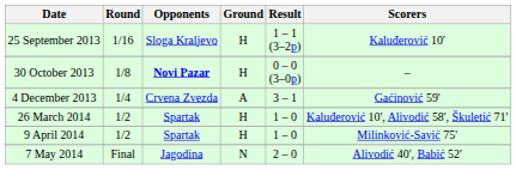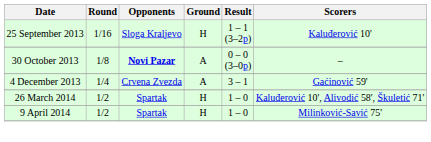 <table class="wikitable" style="text-align:center">
 <tr>
 <th>Date</th>
 <th>Round</th>
 <th>Opponents</th>
 <th>Ground</th>
 <th>Result</th>
 <th>Scorers</th>
 </tr>
 <tr bgcolor="#ddffdd">
 <td>25 September 2013</td>
 <td>1/16</td>
 <td><a href='#'>Sloga Kraljevo</a></td>
 <td>H</td>
 <td>1 – 1<br>(3–2<a href='#'>p</a>)</td>
 <td><a href='#'>Kaluđerović</a> 10'</td>
 </tr>
 <tr>
 </tr>
 <tr bgcolor="#ddffdd">
 <td>30 October 2013</td>
 <td>1/8</td>
 <td><strong><a href='#'>Novi Pazar</a></strong></td>
-<td>H</td>
+<td>A</td>
 <td>0 – 0<br>(3–0<a href='#'>p</a>)</td>
 <td>–</td>
 </tr>
 <tr>
 </tr>
 <tr bgcolor="#ddffdd">
 <td>4 December 2013</td>
 <td>1/4</td>
 <td><a href='#'>Crvena Zvezda</a></td>
 <td>A</td>
 <td>3 – 1</td>
 <td><a href='#'>Gaćinović</a> 59'</td>
 </tr>
 <tr>
 </tr>
 <tr bgcolor="#ddffdd">
 <td>26 March 2014</td>
 <td>1/2</td>
 <td><a href='#'>Spartak</a></td>
 <td>H</td>
 <td>1 – 0</td>
 <td><a href='#'>Kaluđerović</a> 10', <a href='#'>Alivodić</a> 58', <a href='#'>Škuletić</a> 71'</td>
 </tr>
 <tr>
 </tr>
 <tr bgcolor="#ddffdd">
 <td>9 April 2014</td>
 <td>1/2</td>
 <td><a href='#'>Spartak</a></td>
 <td>H</td>
 <td>1 – 0</td>
 <td><a href='#'>Milinković-Savić</a> 75'</td>
 </tr>
 <tr>
 </tr>
-<tr bgcolor="#ddffdd">
-<td>7 May 2014</td>
-<td>Final</td>
-<td><a href='#'>Jagodina</a></td>
-<td>N</td>
-<td>2 – 0</td>
-<td><a href='#'>Alivodić</a> 40', <a href='#'>Babić</a> 52'</td>
-</tr>
 </table>
